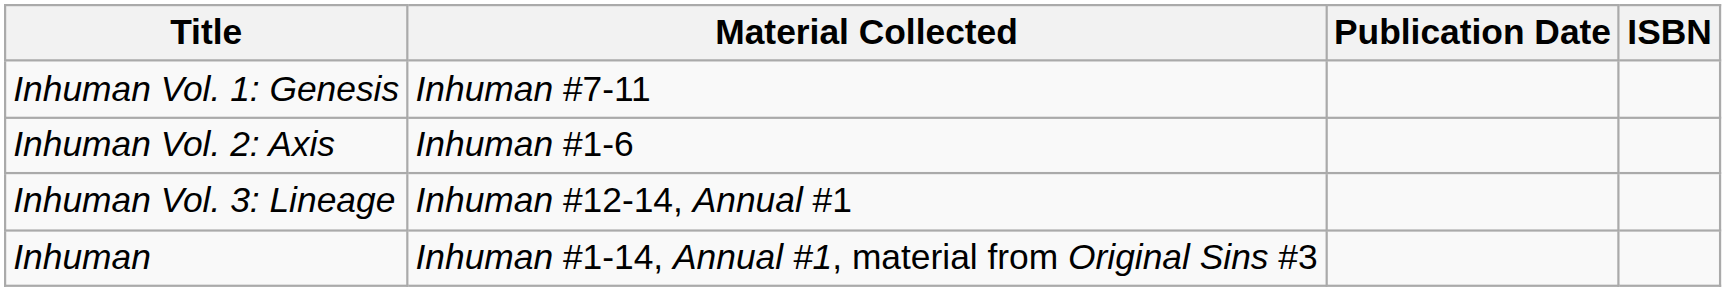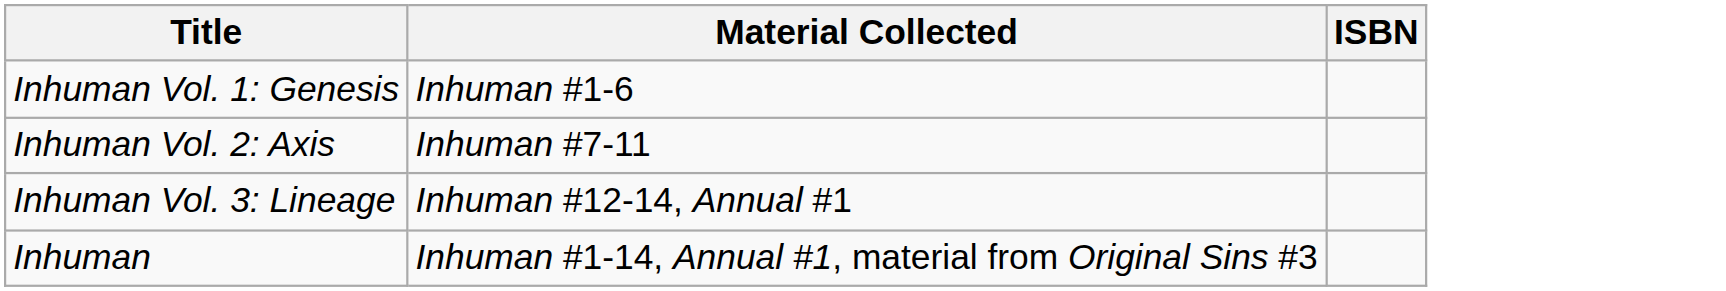 <table class="wikitable">
 <tr>
 <th>Title</th>
 <th>Material Collected</th>
-<th>Publication Date</th>
 <th>ISBN</th>
 </tr>
 <tr>
 <td><em>Inhuman Vol. 1: Genesis</em></td>
-<td><em>Inhuman</em> #7-11</td>
-<td></td>
+<td><em>Inhuman</em> #1-6</td>
 <td></td>
 </tr>
 <tr>
 <td><em>Inhuman Vol. 2: Axis</em></td>
-<td><em>Inhuman</em> #1-6</td>
-<td></td>
+<td><em>Inhuman</em> #7-11</td>
 <td></td>
 </tr>
 <tr>
 <td><em>Inhuman Vol. 3: Lineage</em></td>
 <td><em>Inhuman</em> #12-14, <em>Annual</em> #1</td>
 <td></td>
-<td></td>
 </tr>
 <tr>
 <td><em>Inhuman</em></td>
 <td><em>Inhuman</em> #1-14, <em>Annual #1</em>, material from <em>Original Sins</em> #3</td>
 <td></td>
-<td></td>
 </tr>
 </table>
